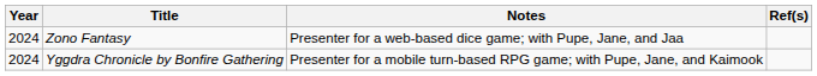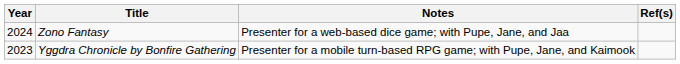 <table class="wikitable">
 <tr>
 <th>Year</th>
 <th>Title</th>
 <th>Notes</th>
 <th>Ref(s)</th>
 </tr>
 <tr>
 <td>2024</td>
 <td><em>Zono Fantasy</em></td>
 <td>Presenter for a web-based dice game; with Pupe, Jane, and Jaa</td>
 <td></td>
 </tr>
 <tr>
-<td>2024</td>
+<td>2023</td>
 <td><em>Yggdra Chronicle by Bonfire Gathering</em></td>
 <td>Presenter for a mobile turn-based RPG game; with Pupe, Jane, and Kaimook</td>
 <td></td>
 </tr>
 </table>
